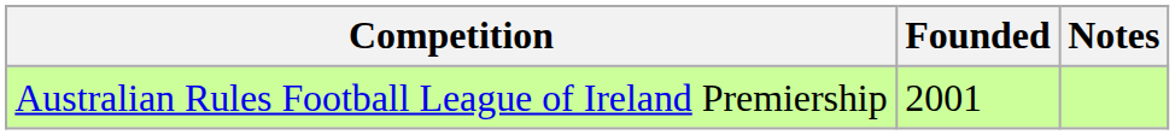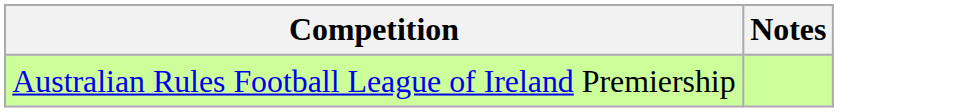 <table class="wikitable" border="1">
 <tr>
 <th>Competition</th>
-<th>Founded</th>
 <th>Notes</th>
 </tr>
 <tr bgcolor="#CCFF99">
 <td><a href='#'>Australian Rules Football League of Ireland</a> Premiership</td>
-<td>2001</td>
 <td></td>
 </tr>
 </table>
